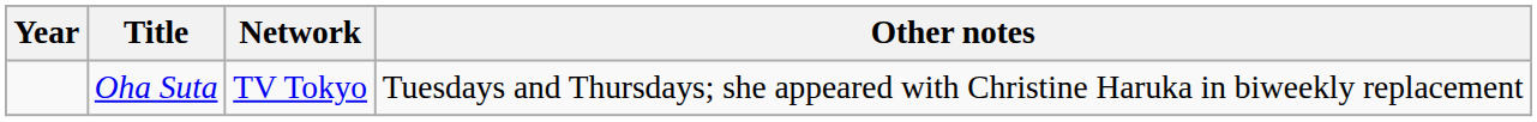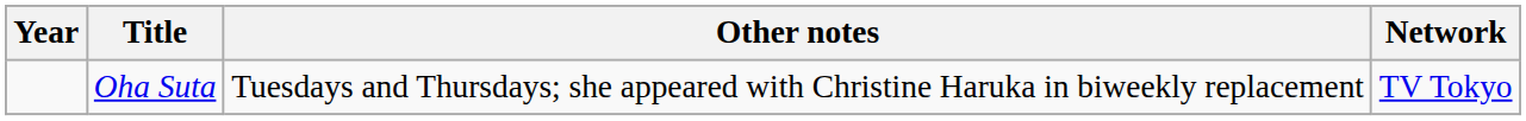 <table class="wikitable" style="font-size: 90%;">
 <tr>
 <th>Year</th>
 <th>Title</th>
+<th>Other notes</th>
 <th>Network</th>
-<th>Other notes</th>
 </tr>
 <tr>
 <td></td>
 <td><em><a href='#'>Oha Suta</a></em></td>
+<td>Tuesdays and Thursdays; she appeared with Christine Haruka in biweekly replacement</td>
 <td><a href='#'>TV Tokyo</a></td>
-<td>Tuesdays and Thursdays; she appeared with Christine Haruka in biweekly replacement</td>
 </tr>
 </table>
